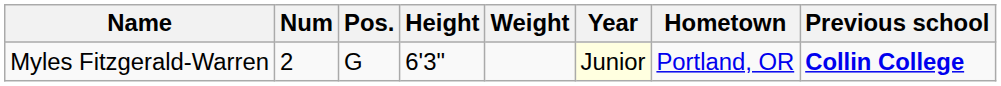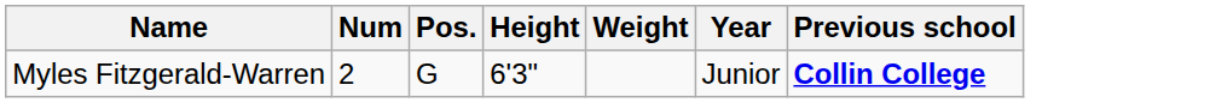 <table class="wikitable sortable" border="1">
 <tr>
 <th>Name</th>
 <th>Num</th>
 <th>Pos.</th>
 <th>Height</th>
 <th>Weight</th>
 <th>Year</th>
-<th>Hometown</th>
 <th class="unsortable">Previous school</th>
 </tr>
 <tr>
 <td>Myles Fitzgerald-Warren</td>
 <td>2</td>
 <td>G</td>
 <td>6'3"</td>
 <td></td>
-<td style="background: lightyellow;">Junior</td>
-<td><a href='#'>Portland, OR</a></td>
+<td>Junior</td>
 <td><strong><a href='#'>Collin College</a></strong></td>
 </tr>
 </table>
